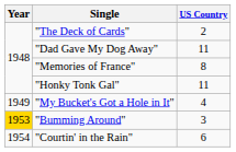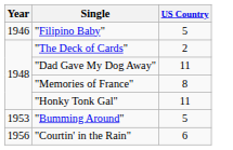 <table class="wikitable">
 <tr>
 <th>Year</th>
 <th>Single</th>
 <th><small><a href='#'>US Country</a></small></th>
+</tr>
+<tr>
+<td>1946</td>
+<td>"<a href='#'>Filipino Baby</a>"</td>
+<td align="center">5</td>
 </tr>
 <tr>
 <td rowspan="4">1948</td>
 <td>"<a href='#'>The Deck of Cards</a>"</td>
 <td align="center">2</td>
 </tr>
 <tr>
 <td>"Dad Gave My Dog Away"</td>
 <td align="center">11</td>
 </tr>
 <tr>
 <td>"Memories of France"</td>
 <td align="center">8</td>
 </tr>
 <tr>
 <td>"Honky Tonk Gal"</td>
 <td align="center">11</td>
 </tr>
 <tr>
-<td>1949</td>
-<td>"<a href='#'>My Bucket's Got a Hole in It</a>"</td>
-<td align="center">4</td>
+<td>1953</td>
+<td>"<a href='#'>Bumming Around</a>"</td>
+<td align="center">5</td>
 </tr>
 <tr>
-<td style="background: gold;">1953</td>
-<td>"<a href='#'>Bumming Around</a>"</td>
-<td align="center">3</td>
-</tr>
-<tr>
-<td>1954</td>
+<td>1956</td>
 <td>"Courtin' in the Rain"</td>
 <td align="center">6</td>
 </tr>
 </table>
